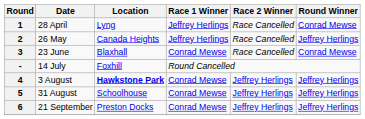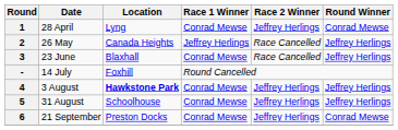 <table class="wikitable" style="font-size: 85%;">
 <tr>
 <th>Round</th>
 <th>Date</th>
 <th>Location</th>
 <th>Race 1 Winner</th>
 <th>Race 2 Winner</th>
 <th>Round Winner</th>
 </tr>
 <tr>
 <th>1</th>
 <td>28 April</td>
 <td><a href='#'>Lyng</a></td>
+<td> <a href='#'>Conrad Mewse</a></td>
 <td> <a href='#'>Jeffrey Herlings</a></td>
-<td><em>Race Cancelled</em></td>
 <td> <a href='#'>Conrad Mewse</a></td>
 </tr>
 <tr>
 <th>2</th>
 <td>26 May</td>
 <td><a href='#'>Canada Heights</a></td>
 <td> <a href='#'>Jeffrey Herlings</a></td>
 <td><em>Race Cancelled</em></td>
 <td> <a href='#'>Jeffrey Herlings</a></td>
 </tr>
 <tr>
 <th>3</th>
 <td>23 June</td>
 <td><a href='#'>Blaxhall</a></td>
 <td> <a href='#'>Conrad Mewse</a></td>
 <td><em>Race Cancelled</em></td>
-<td> <a href='#'>Conrad Mewse</a></td>
+<td> <a href='#'>Jeffrey Herlings</a></td>
 </tr>
 <tr>
 <th>-</th>
 <td>14 July</td>
 <td><a href='#'>Foxhill</a></td>
 <td colspan=3><em>Round Cancelled</em></td>
 </tr>
 <tr>
 <th>4</th>
 <td>3 August</td>
 <td><strong><a href='#'>Hawkstone Park</a></strong></td>
 <td> <a href='#'>Conrad Mewse</a></td>
 <td> <a href='#'>Jeffrey Herlings</a></td>
 <td> <a href='#'>Jeffrey Herlings</a></td>
 </tr>
 <tr>
 <th>5</th>
 <td>31 August</td>
 <td><a href='#'>Schoolhouse</a></td>
 <td> <a href='#'>Conrad Mewse</a></td>
 <td> <a href='#'>Jeffrey Herlings</a></td>
 <td> <a href='#'>Jeffrey Herlings</a></td>
 </tr>
 <tr>
 <th>6</th>
 <td>21 September</td>
 <td><a href='#'>Preston Docks</a></td>
 <td> <a href='#'>Conrad Mewse</a></td>
 <td> <a href='#'>Jeffrey Herlings</a></td>
-<td> <a href='#'>Jeffrey Herlings</a></td>
+<td> <a href='#'>Conrad Mewse</a></td>
 </tr>
 <tr>
 </tr>
 </table>
